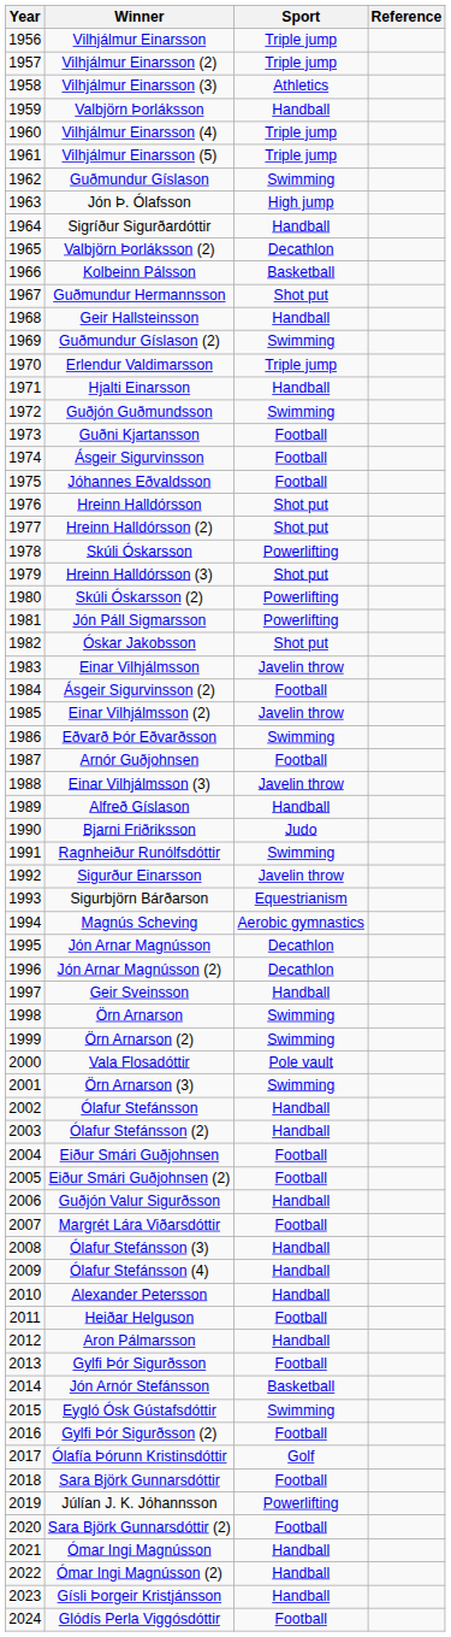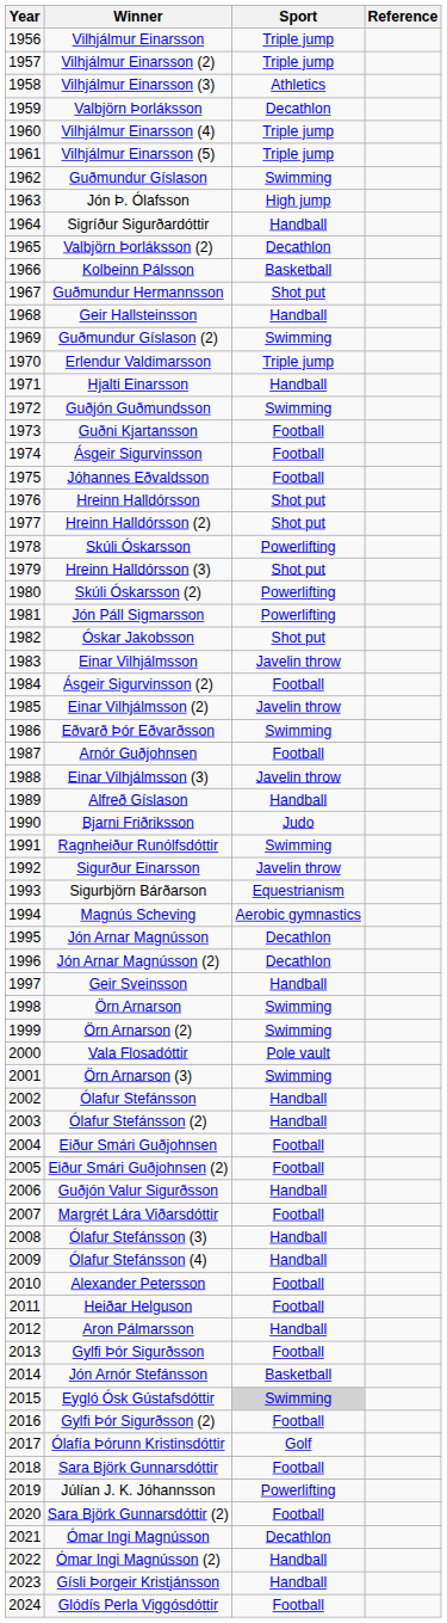 <table class="wikitable sortable">
 <tr>
 <th>Year</th>
 <th>Winner</th>
 <th>Sport</th>
 <th>Reference</th>
 </tr>
 <tr align="center">
 <td>1956</td>
 <td><a href='#'>Vilhjálmur Einarsson</a></td>
 <td><a href='#'>Triple jump</a></td>
 <td></td>
 </tr>
 <tr align="center">
 <td>1957</td>
 <td><a href='#'>Vilhjálmur Einarsson</a> (2)</td>
 <td><a href='#'>Triple jump</a></td>
 <td></td>
 </tr>
 <tr align="center">
 <td>1958</td>
 <td><a href='#'>Vilhjálmur Einarsson</a> (3)</td>
 <td><a href='#'>Athletics</a></td>
 <td></td>
 </tr>
 <tr align="center">
 <td>1959</td>
 <td><a href='#'>Valbjörn Þorláksson</a></td>
-<td><a href='#'>Handball</a></td>
+<td><a href='#'>Decathlon</a></td>
 <td></td>
 </tr>
 <tr align="center">
 <td>1960</td>
 <td><a href='#'>Vilhjálmur Einarsson</a> (4)</td>
 <td><a href='#'>Triple jump</a></td>
 <td></td>
 </tr>
 <tr align="center">
 <td>1961</td>
 <td><a href='#'>Vilhjálmur Einarsson</a> (5)</td>
 <td><a href='#'>Triple jump</a></td>
 <td></td>
 </tr>
 <tr align="center">
 <td>1962</td>
 <td><a href='#'>Guðmundur Gíslason</a></td>
 <td><a href='#'>Swimming</a></td>
 <td></td>
 </tr>
 <tr align="center">
 <td>1963</td>
 <td>Jón Þ. Ólafsson</td>
 <td><a href='#'>High jump</a></td>
 <td></td>
 </tr>
 <tr align="center">
 <td>1964</td>
 <td>Sigríður Sigurðardóttir</td>
 <td><a href='#'>Handball</a></td>
 <td></td>
 </tr>
 <tr align="center">
 <td>1965</td>
 <td><a href='#'>Valbjörn Þorláksson</a> (2)</td>
 <td><a href='#'>Decathlon</a></td>
 <td></td>
 </tr>
 <tr align="center">
 <td>1966</td>
 <td><a href='#'>Kolbeinn Pálsson</a></td>
 <td><a href='#'>Basketball</a></td>
 <td></td>
 </tr>
 <tr align="center">
 <td>1967</td>
 <td><a href='#'>Guðmundur Hermannsson</a></td>
 <td><a href='#'>Shot put</a></td>
 <td></td>
 </tr>
 <tr align="center">
 <td>1968</td>
 <td><a href='#'>Geir Hallsteinsson</a></td>
 <td><a href='#'>Handball</a></td>
 <td></td>
 </tr>
 <tr align="center">
 <td>1969</td>
 <td><a href='#'>Guðmundur Gíslason</a> (2)</td>
 <td><a href='#'>Swimming</a></td>
 <td></td>
 </tr>
 <tr align="center">
 <td>1970</td>
 <td><a href='#'>Erlendur Valdimarsson</a></td>
 <td><a href='#'>Triple jump</a></td>
 <td></td>
 </tr>
 <tr align="center">
 <td>1971</td>
 <td><a href='#'>Hjalti Einarsson</a></td>
 <td><a href='#'>Handball</a></td>
 <td></td>
 </tr>
 <tr align="center">
 <td>1972</td>
 <td><a href='#'>Guðjón Guðmundsson</a></td>
 <td><a href='#'>Swimming</a></td>
 <td></td>
 </tr>
 <tr align="center">
 <td>1973</td>
 <td><a href='#'>Guðni Kjartansson</a></td>
 <td><a href='#'>Football</a></td>
 <td></td>
 </tr>
 <tr align="center">
 <td>1974</td>
 <td><a href='#'>Ásgeir Sigurvinsson</a></td>
 <td><a href='#'>Football</a></td>
 <td></td>
 </tr>
 <tr align="center">
 <td>1975</td>
 <td><a href='#'>Jóhannes Eðvaldsson</a></td>
 <td><a href='#'>Football</a></td>
 <td></td>
 </tr>
 <tr align="center">
 <td>1976</td>
 <td><a href='#'>Hreinn Halldórsson</a></td>
 <td><a href='#'>Shot put</a></td>
 <td></td>
 </tr>
 <tr align="center">
 <td>1977</td>
 <td><a href='#'>Hreinn Halldórsson</a> (2)</td>
 <td><a href='#'>Shot put</a></td>
 <td></td>
 </tr>
 <tr align="center">
 <td>1978</td>
 <td><a href='#'>Skúli Óskarsson</a></td>
 <td><a href='#'>Powerlifting</a></td>
 <td></td>
 </tr>
 <tr align="center">
 <td>1979</td>
 <td><a href='#'>Hreinn Halldórsson</a> (3)</td>
 <td><a href='#'>Shot put</a></td>
 <td></td>
 </tr>
 <tr align="center">
 <td>1980</td>
 <td><a href='#'>Skúli Óskarsson</a> (2)</td>
 <td><a href='#'>Powerlifting</a></td>
 <td></td>
 </tr>
 <tr align="center">
 <td>1981</td>
 <td><a href='#'>Jón Páll Sigmarsson</a></td>
 <td><a href='#'>Powerlifting</a></td>
 <td></td>
 </tr>
 <tr align="center">
 <td>1982</td>
 <td><a href='#'>Óskar Jakobsson</a></td>
 <td><a href='#'>Shot put</a></td>
 <td></td>
 </tr>
 <tr align="center">
 <td>1983</td>
 <td><a href='#'>Einar Vilhjálmsson</a></td>
 <td><a href='#'>Javelin throw</a></td>
 <td></td>
 </tr>
 <tr align="center">
 <td>1984</td>
 <td><a href='#'>Ásgeir Sigurvinsson</a> (2)</td>
 <td><a href='#'>Football</a></td>
 <td></td>
 </tr>
 <tr align="center">
 <td>1985</td>
 <td><a href='#'>Einar Vilhjálmsson</a> (2)</td>
 <td><a href='#'>Javelin throw</a></td>
 <td></td>
 </tr>
 <tr align="center">
 <td>1986</td>
 <td><a href='#'>Eðvarð Þór Eðvarðsson</a></td>
 <td><a href='#'>Swimming</a></td>
 <td></td>
 </tr>
 <tr align="center">
 <td>1987</td>
 <td><a href='#'>Arnór Guðjohnsen</a></td>
 <td><a href='#'>Football</a></td>
 <td></td>
 </tr>
 <tr align="center">
 <td>1988</td>
 <td><a href='#'>Einar Vilhjálmsson</a> (3)</td>
 <td><a href='#'>Javelin throw</a></td>
 <td></td>
 </tr>
 <tr align="center">
 <td>1989</td>
 <td><a href='#'>Alfreð Gíslason</a></td>
 <td><a href='#'>Handball</a></td>
 <td></td>
 </tr>
 <tr align="center">
 <td>1990</td>
 <td><a href='#'>Bjarni Friðriksson</a></td>
 <td><a href='#'>Judo</a></td>
 <td></td>
 </tr>
 <tr align="center">
 <td>1991</td>
 <td><a href='#'>Ragnheiður Runólfsdóttir</a></td>
 <td><a href='#'>Swimming</a></td>
 <td></td>
 </tr>
 <tr align="center">
 <td>1992</td>
 <td><a href='#'>Sigurður Einarsson</a></td>
 <td><a href='#'>Javelin throw</a></td>
 <td></td>
 </tr>
 <tr align="center">
 <td>1993</td>
 <td>Sigurbjörn Bárðarson</td>
 <td><a href='#'>Equestrianism</a></td>
 <td></td>
 </tr>
 <tr align="center">
 <td>1994</td>
 <td><a href='#'>Magnús Scheving</a></td>
 <td><a href='#'>Aerobic gymnastics</a></td>
 <td></td>
 </tr>
 <tr align="center">
 <td>1995</td>
 <td><a href='#'>Jón Arnar Magnússon</a></td>
 <td><a href='#'>Decathlon</a></td>
 <td></td>
 </tr>
 <tr align="center">
 <td>1996</td>
 <td><a href='#'>Jón Arnar Magnússon</a> (2)</td>
 <td><a href='#'>Decathlon</a></td>
 <td></td>
 </tr>
 <tr align="center">
 <td>1997</td>
 <td><a href='#'>Geir Sveinsson</a></td>
 <td><a href='#'>Handball</a></td>
 <td></td>
 </tr>
 <tr align="center">
 <td>1998</td>
 <td><a href='#'>Örn Arnarson</a></td>
 <td><a href='#'>Swimming</a></td>
 <td></td>
 </tr>
 <tr align="center">
 <td>1999</td>
 <td><a href='#'>Örn Arnarson</a> (2)</td>
 <td><a href='#'>Swimming</a></td>
 <td></td>
 </tr>
 <tr align="center">
 <td>2000</td>
 <td><a href='#'>Vala Flosadóttir</a></td>
 <td><a href='#'>Pole vault</a></td>
 <td></td>
 </tr>
 <tr align="center">
 <td>2001</td>
 <td><a href='#'>Örn Arnarson</a> (3)</td>
 <td><a href='#'>Swimming</a></td>
 <td></td>
 </tr>
 <tr align="center">
 <td>2002</td>
 <td><a href='#'>Ólafur Stefánsson</a></td>
 <td><a href='#'>Handball</a></td>
 <td></td>
 </tr>
 <tr align="center">
 <td>2003</td>
 <td><a href='#'>Ólafur Stefánsson</a> (2)</td>
 <td><a href='#'>Handball</a></td>
 <td></td>
 </tr>
 <tr align="center">
 <td>2004</td>
 <td><a href='#'>Eiður Smári Guðjohnsen</a></td>
 <td><a href='#'>Football</a></td>
 <td></td>
 </tr>
 <tr align="center">
 <td>2005</td>
 <td><a href='#'>Eiður Smári Guðjohnsen</a> (2)</td>
 <td><a href='#'>Football</a></td>
 <td></td>
 </tr>
 <tr align="center">
 <td>2006</td>
 <td><a href='#'>Guðjón Valur Sigurðsson</a></td>
 <td><a href='#'>Handball</a></td>
 <td></td>
 </tr>
 <tr align="center">
 <td>2007</td>
 <td><a href='#'>Margrét Lára Viðarsdóttir</a></td>
 <td><a href='#'>Football</a></td>
 <td></td>
 </tr>
 <tr align="center">
 <td>2008</td>
 <td><a href='#'>Ólafur Stefánsson</a> (3)</td>
 <td><a href='#'>Handball</a></td>
 <td></td>
 </tr>
 <tr align="center">
 <td>2009</td>
 <td><a href='#'>Ólafur Stefánsson</a> (4)</td>
 <td><a href='#'>Handball</a></td>
 <td></td>
 </tr>
 <tr align="center">
 <td>2010</td>
 <td><a href='#'>Alexander Petersson</a></td>
-<td><a href='#'>Handball</a></td>
+<td><a href='#'>Football</a></td>
 <td></td>
 </tr>
 <tr align="center">
 <td>2011</td>
 <td><a href='#'>Heiðar Helguson</a></td>
 <td><a href='#'>Football</a></td>
 <td></td>
 </tr>
 <tr align="center">
 <td>2012</td>
 <td><a href='#'>Aron Pálmarsson</a></td>
 <td><a href='#'>Handball</a></td>
 <td></td>
 </tr>
 <tr align="center">
 <td>2013</td>
 <td><a href='#'>Gylfi Þór Sigurðsson</a></td>
 <td><a href='#'>Football</a></td>
 <td></td>
 </tr>
 <tr align="center">
 <td>2014</td>
 <td><a href='#'>Jón Arnór Stefánsson</a></td>
 <td><a href='#'>Basketball</a></td>
 <td></td>
 </tr>
 <tr align="center">
 <td>2015</td>
 <td><a href='#'>Eygló Ósk Gústafsdóttir</a></td>
-<td><a href='#'>Swimming</a></td>
+<td style="background: lightgrey;"><a href='#'>Swimming</a></td>
 <td></td>
 </tr>
 <tr align="center">
 <td>2016</td>
 <td><a href='#'>Gylfi Þór Sigurðsson</a> (2)</td>
 <td><a href='#'>Football</a></td>
 <td></td>
 </tr>
 <tr align="center">
 <td>2017</td>
 <td><a href='#'>Ólafía Þórunn Kristinsdóttir</a></td>
 <td><a href='#'>Golf</a></td>
 <td></td>
 </tr>
 <tr align="center">
 <td>2018</td>
 <td><a href='#'>Sara Björk Gunnarsdóttir</a></td>
 <td><a href='#'>Football</a></td>
 <td></td>
 </tr>
 <tr align="center">
 <td>2019</td>
 <td>Júlían J. K. Jóhannsson</td>
 <td><a href='#'>Powerlifting</a></td>
 <td></td>
 </tr>
 <tr align="center">
 <td>2020</td>
 <td><a href='#'>Sara Björk Gunnarsdóttir</a> (2)</td>
 <td><a href='#'>Football</a></td>
 <td></td>
 </tr>
 <tr align="center">
 <td>2021</td>
 <td><a href='#'>Ómar Ingi Magnússon</a></td>
-<td><a href='#'>Handball</a></td>
+<td><a href='#'>Decathlon</a></td>
 <td></td>
 </tr>
 <tr align="center">
 <td>2022</td>
 <td><a href='#'>Ómar Ingi Magnússon</a> (2)</td>
 <td><a href='#'>Handball</a></td>
 <td></td>
 </tr>
 <tr align="center">
 <td>2023</td>
 <td><a href='#'>Gísli Þorgeir Kristjánsson</a></td>
 <td><a href='#'>Handball</a></td>
 <td></td>
 </tr>
 <tr align="center">
 <td>2024</td>
 <td><a href='#'>Glódís Perla Viggósdóttir</a></td>
 <td><a href='#'>Football</a></td>
 <td></td>
 </tr>
 </table>
